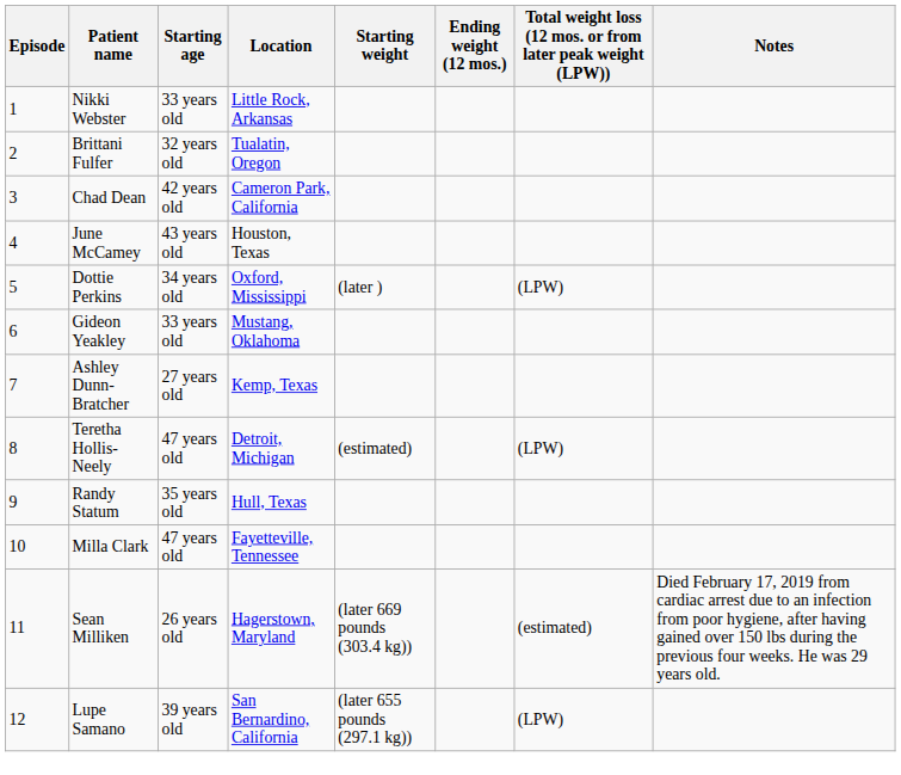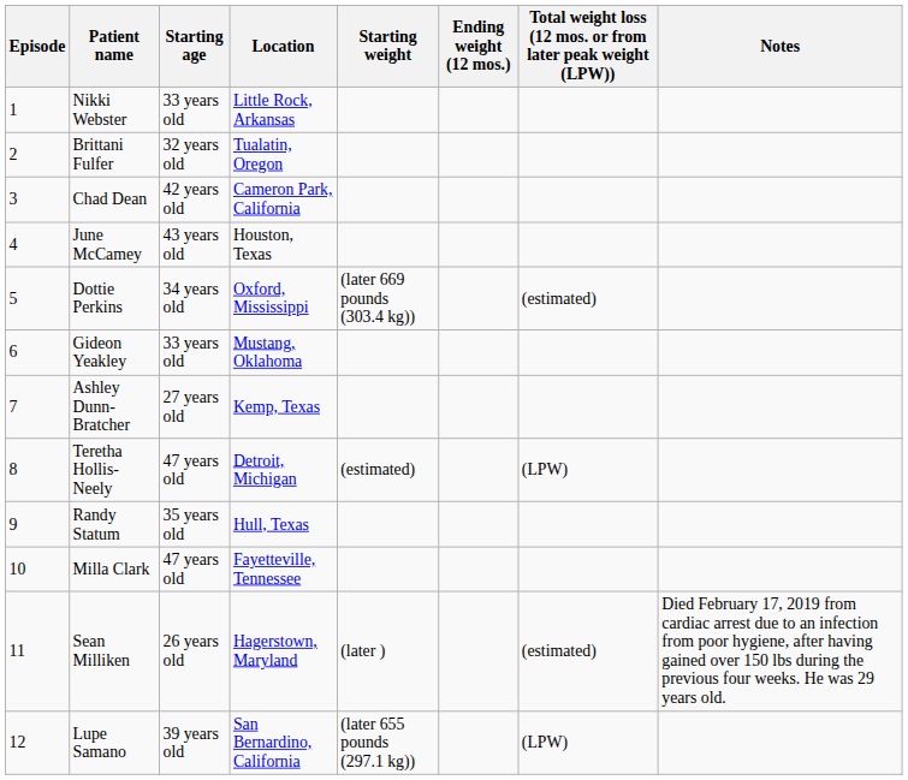 <table class="wikitable sortable ">
 <tr>
 <th>Episode</th>
 <th>Patient name</th>
 <th>Starting age</th>
 <th>Location</th>
 <th>Starting weight</th>
 <th>Ending weight (12 mos.)</th>
 <th>Total weight loss (12 mos. or from later peak weight (LPW))</th>
 <th>Notes</th>
 </tr>
 <tr>
 <td>1</td>
 <td>Nikki Webster</td>
 <td>33 years old</td>
 <td><a href='#'>Little Rock, Arkansas</a></td>
 <td></td>
 <td></td>
 <td></td>
 <td></td>
 </tr>
 <tr>
 <td>2</td>
 <td>Brittani Fulfer</td>
 <td>32 years old</td>
 <td><a href='#'>Tualatin, Oregon</a></td>
 <td></td>
 <td></td>
 <td></td>
 <td></td>
 </tr>
 <tr>
 <td>3</td>
 <td>Chad Dean</td>
 <td>42 years old</td>
 <td><a href='#'>Cameron Park, California</a></td>
 <td></td>
 <td></td>
 <td></td>
 <td></td>
 </tr>
 <tr>
 <td>4</td>
 <td>June McCamey</td>
 <td>43 years old</td>
 <td>Houston, Texas</td>
 <td></td>
 <td></td>
 <td></td>
 <td></td>
 </tr>
 <tr>
 <td>5</td>
 <td>Dottie Perkins</td>
 <td>34 years old</td>
 <td><a href='#'>Oxford, Mississippi</a></td>
-<td> (later )</td>
+<td> (later 669 pounds (303.4 kg))</td>
 <td></td>
-<td> (LPW)</td>
+<td> (estimated)</td>
 <td></td>
 </tr>
 <tr>
 <td>6</td>
 <td>Gideon Yeakley</td>
 <td>33 years old</td>
 <td><a href='#'>Mustang, Oklahoma</a></td>
 <td></td>
 <td></td>
 <td></td>
 <td></td>
 </tr>
 <tr>
 <td>7</td>
 <td>Ashley Dunn-Bratcher</td>
 <td>27 years old</td>
 <td><a href='#'>Kemp, Texas</a></td>
 <td></td>
 <td></td>
 <td></td>
 <td></td>
 </tr>
 <tr>
 <td>8</td>
 <td>Teretha Hollis-Neely</td>
 <td>47 years old</td>
 <td><a href='#'>Detroit, Michigan</a></td>
 <td> (estimated)</td>
 <td></td>
 <td> (LPW)</td>
 <td></td>
 </tr>
 <tr>
 <td>9</td>
 <td>Randy Statum</td>
 <td>35 years old</td>
 <td><a href='#'>Hull, Texas</a></td>
 <td></td>
 <td></td>
 <td></td>
 <td></td>
 </tr>
 <tr>
 <td>10</td>
 <td>Milla Clark</td>
 <td>47 years old</td>
 <td><a href='#'>Fayetteville, Tennessee</a></td>
 <td></td>
 <td></td>
 <td></td>
 <td></td>
 </tr>
 <tr>
 <td>11</td>
 <td>Sean Milliken</td>
 <td>26 years old</td>
 <td><a href='#'>Hagerstown, Maryland</a></td>
-<td> (later 669 pounds (303.4 kg))</td>
+<td> (later )</td>
 <td></td>
 <td> (estimated)</td>
 <td>Died February 17, 2019 from cardiac arrest due to an infection from poor hygiene, after having gained over 150 lbs during the previous four weeks. He was 29 years old.</td>
 </tr>
 <tr>
 <td>12</td>
 <td>Lupe Samano</td>
 <td>39 years old</td>
 <td><a href='#'>San Bernardino, California</a></td>
 <td> (later 655 pounds (297.1 kg))</td>
 <td></td>
 <td> (LPW)</td>
 <td></td>
 </tr>
 </table>
